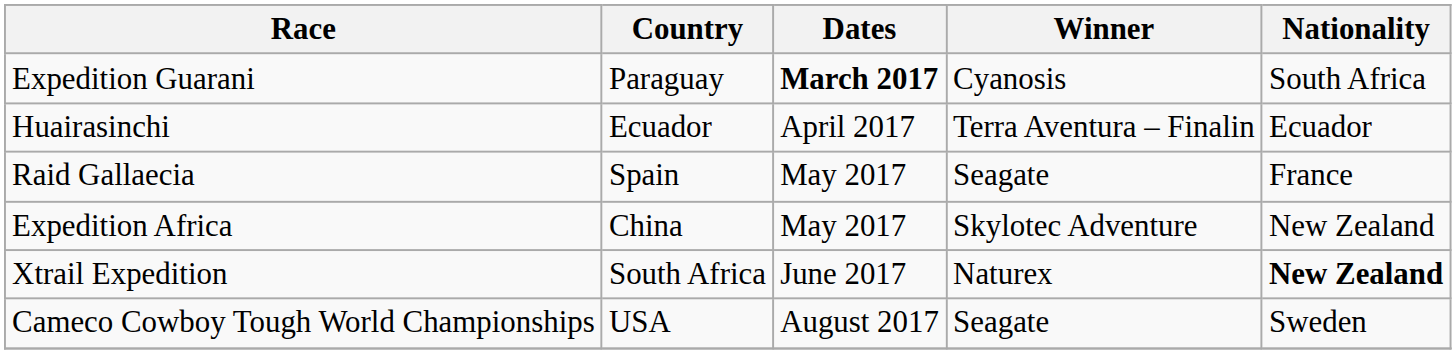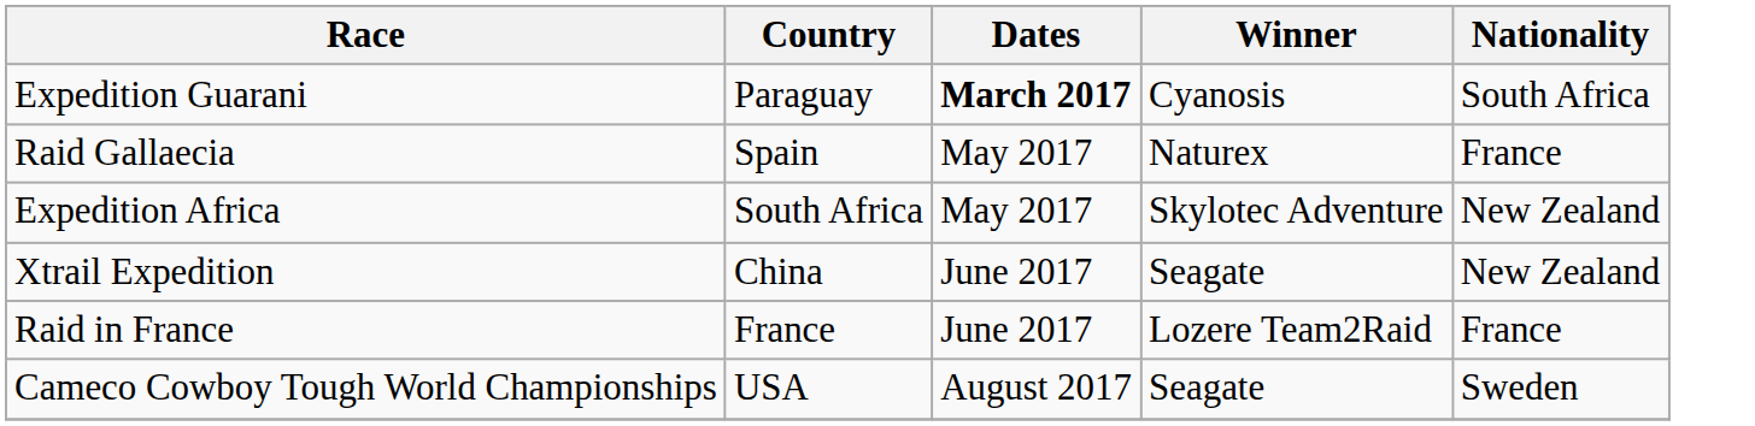 <table class="wikitable sortable">
 <tr>
 <th>Race</th>
 <th>Country</th>
 <th>Dates</th>
 <th>Winner</th>
 <th>Nationality</th>
 </tr>
 <tr>
 <td>Expedition Guarani</td>
 <td>Paraguay</td>
 <td><strong>March 2017</strong></td>
 <td>Cyanosis</td>
 <td>South Africa</td>
 </tr>
 <tr>
-<td>Huairasinchi</td>
-<td>Ecuador</td>
-<td>April 2017</td>
-<td>Terra Aventura – Finalin</td>
-<td>Ecuador</td>
-</tr>
-<tr>
 <td>Raid Gallaecia</td>
 <td>Spain</td>
 <td>May 2017</td>
-<td>Seagate</td>
+<td>Naturex</td>
 <td>France</td>
 </tr>
 <tr>
 <td>Expedition Africa</td>
-<td>China</td>
+<td>South Africa</td>
 <td>May 2017</td>
 <td>Skylotec Adventure</td>
 <td>New Zealand</td>
 </tr>
 <tr>
 <td>Xtrail Expedition</td>
-<td>South Africa</td>
+<td>China</td>
 <td>June 2017</td>
-<td>Naturex</td>
-<td><strong>New Zealand</strong></td>
+<td>Seagate</td>
+<td>New Zealand</td>
+</tr>
+<tr>
+<td>Raid in France</td>
+<td>France</td>
+<td>June 2017</td>
+<td>Lozere Team2Raid</td>
+<td>France</td>
 </tr>
 <tr>
 <td>Cameco Cowboy Tough World Championships</td>
 <td>USA</td>
 <td>August 2017</td>
 <td>Seagate</td>
 <td>Sweden</td>
 </tr>
 <tr>
 </tr>
 </table>
